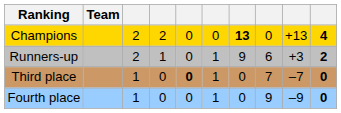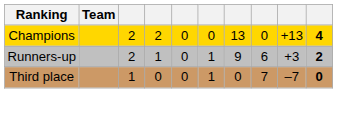 <table class="wikitable" style="text-align:center">
 <tr>
 <th>Ranking</th>
 <th>Team</th>
 <th width="25"></th>
 <th width="25"></th>
 <th width="25"></th>
 <th width="25"></th>
 <th width="25"></th>
 <th width="25"></th>
 <th width="25"></th>
 <th width="25"></th>
 </tr>
 <tr style="background:gold">
 <td>Champions</td>
 <td style="text-align:left"></td>
 <td>2</td>
 <td>2</td>
 <td>0</td>
 <td>0</td>
-<td><strong>13</strong></td>
+<td>13</td>
 <td>0</td>
 <td>+13</td>
 <td><strong>4</strong></td>
 </tr>
 <tr style="background:silver">
 <td>Runners-up</td>
 <td style="text-align:left"></td>
 <td>2</td>
 <td>1</td>
 <td>0</td>
 <td>1</td>
 <td>9</td>
 <td>6</td>
 <td>+3</td>
 <td><strong>2</strong></td>
 </tr>
 <tr style="background:#c96">
 <td>Third place</td>
 <td style="text-align:left"></td>
 <td>1</td>
 <td>0</td>
-<td><strong>0</strong></td>
+<td>0</td>
 <td>1</td>
 <td>0</td>
 <td>7</td>
 <td>–7</td>
 <td><strong>0</strong></td>
 </tr>
-<tr style="background:#9acdff">
-<td>Fourth place</td>
-<td style="text-align:left"></td>
-<td>1</td>
-<td>0</td>
-<td>0</td>
-<td>1</td>
-<td>0</td>
-<td>9</td>
-<td>–9</td>
-<td><strong>0</strong></td>
-</tr>
 </table>
